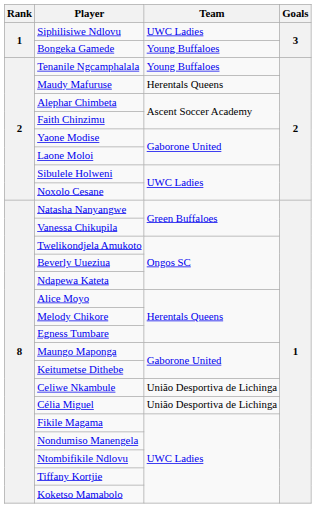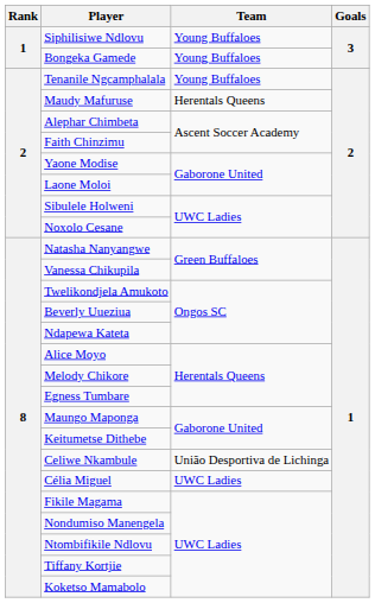 <table class="wikitable" style="text-align:center; font-size:90%">
 <tr>
 <th>Rank</th>
 <th>Player</th>
 <th>Team</th>
 <th>Goals</th>
 </tr>
 <tr>
 <th rowspan=2>1</th>
 <td align=left> <a href='#'>Siphilisiwe Ndlovu</a></td>
-<td align=left> <a href='#'>UWC Ladies</a></td>
+<td align=left> <a href='#'>Young Buffaloes</a></td>
 <th rowspan=2>3</th>
 </tr>
 <tr>
 <td align=left> <a href='#'>Bongeka Gamede</a></td>
 <td align=left> <a href='#'>Young Buffaloes</a></td>
 </tr>
 <tr>
 <th rowspan="8">2</th>
 <td align="left"> <a href='#'>Tenanile Ngcamphalala</a></td>
 <td align="left"> <a href='#'>Young Buffaloes</a></td>
 <th rowspan="8">2</th>
 </tr>
 <tr>
 <td align="left"> <a href='#'>Maudy Mafuruse</a></td>
 <td align="left"> Herentals Queens</td>
 </tr>
 <tr>
 <td align=left> <a href='#'>Alephar Chimbeta</a></td>
 <td rowspan="2" align="left"> Ascent Soccer Academy</td>
 </tr>
 <tr>
 <td align="left"> <a href='#'>Faith Chinzimu</a></td>
 </tr>
 <tr>
 <td align="left"> <a href='#'>Yaone Modise</a></td>
 <td rowspan="2" align="left"> <a href='#'>Gaborone United</a></td>
 </tr>
 <tr>
 <td align="left"> <a href='#'>Laone Moloi</a></td>
 </tr>
 <tr>
 <td align="left"> <a href='#'>Sibulele Holweni</a></td>
 <td rowspan="2" align="left"> <a href='#'>UWC Ladies</a></td>
 </tr>
 <tr>
 <td align=left> <a href='#'>Noxolo Cesane</a></td>
 </tr>
 <tr>
 <th rowspan=19>8</th>
 <td align=left> <a href='#'>Natasha Nanyangwe</a></td>
 <td rowspan="2" align="left"> <a href='#'>Green Buffaloes</a></td>
 <th rowspan=19>1</th>
 </tr>
 <tr>
 <td align=left> <a href='#'>Vanessa Chikupila</a></td>
 </tr>
 <tr>
 <td align=left> <a href='#'>Twelikondjela Amukoto</a></td>
 <td rowspan="3" align="left"> <a href='#'>Ongos SC</a></td>
 </tr>
 <tr>
 <td align=left> <a href='#'>Beverly Uueziua</a></td>
 </tr>
 <tr>
 <td align=left> <a href='#'>Ndapewa Kateta</a></td>
 </tr>
 <tr>
 <td align=left> <a href='#'>Alice Moyo</a></td>
 <td rowspan="3" align="left"> <a href='#'>Herentals Queens</a></td>
 </tr>
 <tr>
 <td align=left> <a href='#'>Melody Chikore</a></td>
 </tr>
 <tr>
 <td align=left> <a href='#'>Egness Tumbare</a></td>
 </tr>
 <tr>
 <td align="left"> <a href='#'>Maungo Maponga</a></td>
 <td rowspan="2" align="left"> <a href='#'>Gaborone United</a></td>
 </tr>
 <tr>
 <td align="left"> <a href='#'>Keitumetse Dithebe</a></td>
 </tr>
 <tr>
 <td align=left> <a href='#'>Celiwe Nkambule</a></td>
 <td align=left> União Desportiva de Lichinga</td>
 </tr>
 <tr>
 <td align=left> <a href='#'>Célia Miguel</a></td>
-<td align=left> União Desportiva de Lichinga</td>
+<td align=left> <a href='#'>UWC Ladies</a></td>
 </tr>
 <tr>
 <td align="left"> <a href='#'>Fikile Magama</a></td>
 <td rowspan="5" align="left"> <a href='#'>UWC Ladies</a></td>
 </tr>
 <tr>
 <td align="left"> <a href='#'>Nondumiso Manengela</a></td>
 </tr>
 <tr>
 <td align="left"> <a href='#'>Ntombifikile Ndlovu</a></td>
 </tr>
 <tr>
 <td align="left"> <a href='#'>Tiffany Kortjie</a></td>
 </tr>
 <tr>
 <td align="left"> <a href='#'>Koketso Mamabolo</a></td>
 </tr>
 </table>
